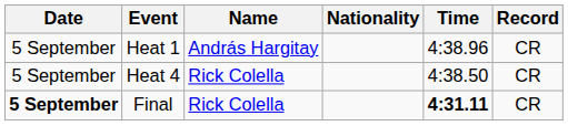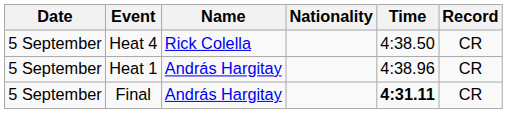 <table class=wikitable style=text-align:center>
 <tr>
 <th>Date</th>
 <th>Event</th>
 <th>Name</th>
 <th>Nationality</th>
 <th>Time</th>
 <th>Record</th>
 </tr>
 <tr>
 <td>5 September</td>
+<td>Heat 4</td>
+<td align=left><a href='#'>Rick Colella</a></td>
+<td align=left></td>
+<td>4:38.50</td>
+<td>CR</td>
+</tr>
+<tr>
+<td>5 September</td>
 <td>Heat 1</td>
 <td align=left><a href='#'>András Hargitay</a></td>
 <td align=left></td>
 <td>4:38.96</td>
 <td>CR</td>
 </tr>
 <tr>
 <td>5 September</td>
-<td>Heat 4</td>
-<td align=left><a href='#'>Rick Colella</a></td>
-<td align=left></td>
-<td>4:38.50</td>
-<td>CR</td>
-</tr>
-<tr>
-<td><strong>5 September</strong></td>
 <td>Final</td>
-<td align=left><a href='#'>Rick Colella</a></td>
+<td align=left><a href='#'>András Hargitay</a></td>
 <td align=left></td>
 <td><strong>4:31.11</strong></td>
 <td>CR</td>
 </tr>
 </table>
